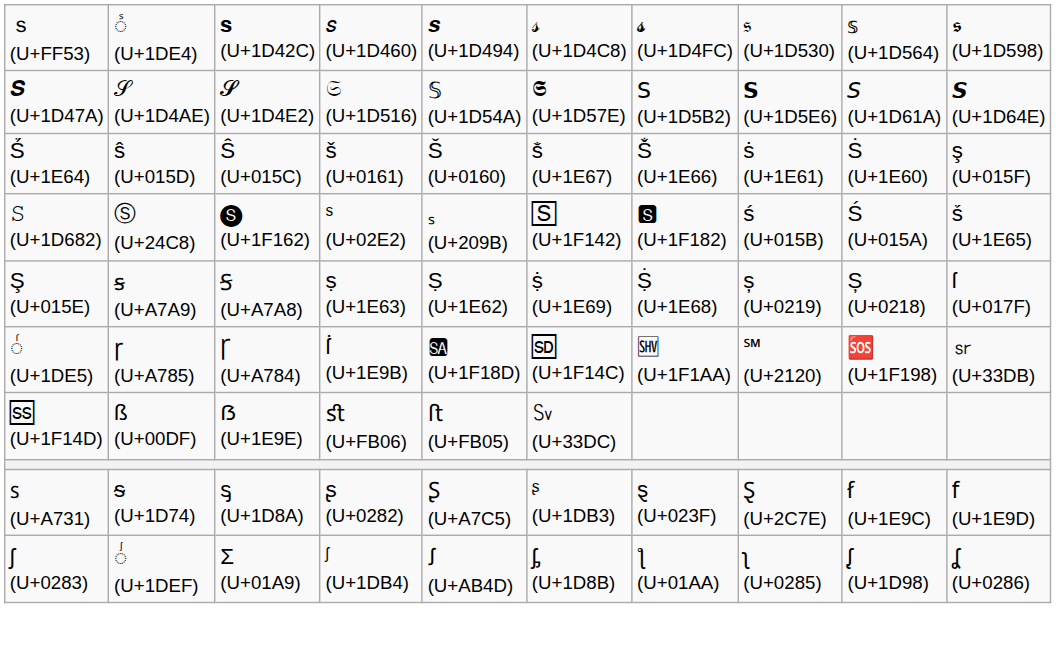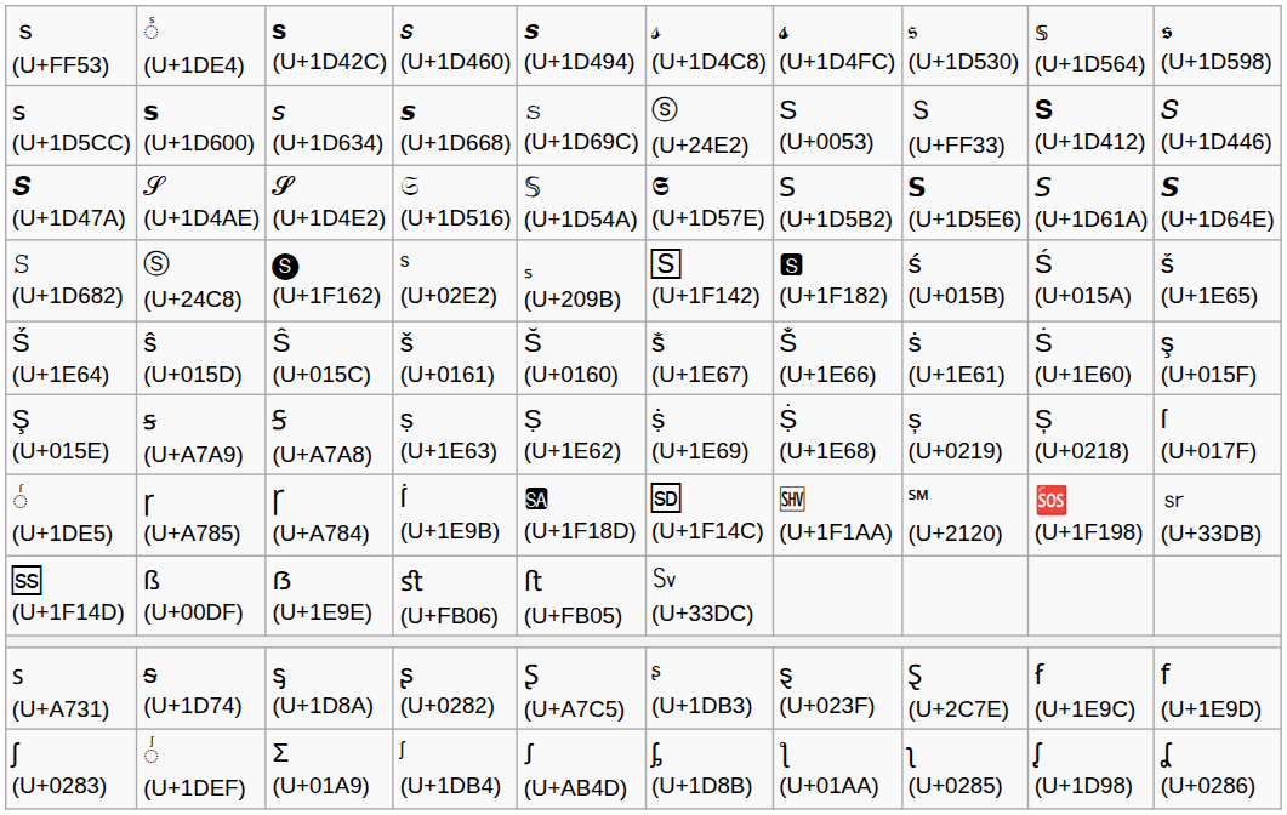 <table class="wikitable">
 <tr>
 <td>ｓ <br><small>(U+FF53)</small></td>
 <td>◌ᷤ <br><small>(U+1DE4)</small></td>
 <td>𝐬 <br><small>(U+1D42C)</small></td>
 <td>𝑠 <br><small>(U+1D460)</small></td>
 <td>𝒔 <br><small>(U+1D494)</small></td>
 <td>𝓈 <br><small>(U+1D4C8)</small></td>
 <td>𝓼 <br><small>(U+1D4FC)</small></td>
 <td>𝔰 <br><small>(U+1D530)</small></td>
 <td>𝕤 <br><small>(U+1D564)</small></td>
 <td>𝖘 <br><small>(U+1D598)</small></td>
 </tr>
 <tr>
+<td>𝗌 <br><small>(U+1D5CC)</small></td>
+<td>𝘀 <br><small>(U+1D600)</small></td>
+<td>𝘴 <br><small>(U+1D634)</small></td>
+<td>𝙨 <br><small>(U+1D668)</small></td>
+<td>𝚜 <br><small>(U+1D69C)</small></td>
+<td>ⓢ <br><small>(U+24E2)</small></td>
+<td>S <br><small>(U+0053)</small></td>
+<td>Ｓ <br><small>(U+FF33)</small></td>
+<td>𝐒 <br><small>(U+1D412)</small></td>
+<td>𝑆 <br><small>(U+1D446)</small></td>
+</tr>
+<tr>
 <td>𝑺 <br><small>(U+1D47A)</small></td>
 <td>𝒮 <br><small>(U+1D4AE)</small></td>
 <td>𝓢 <br><small>(U+1D4E2)</small></td>
 <td>𝔖 <br><small>(U+1D516)</small></td>
 <td>𝕊 <br><small>(U+1D54A)</small></td>
 <td>𝕾 <br><small>(U+1D57E)</small></td>
 <td>𝖲 <br><small>(U+1D5B2)</small></td>
 <td>𝗦 <br><small>(U+1D5E6)</small></td>
 <td>𝘚 <br><small>(U+1D61A)</small></td>
 <td>𝙎 <br><small>(U+1D64E)</small></td>
 </tr>
 <tr>
+<td>𝚂 <br><small>(U+1D682)</small></td>
+<td>Ⓢ <br><small>(U+24C8)</small></td>
+<td>🅢 <br><small>(U+1F162)</small></td>
+<td>ˢ <br><small>(U+02E2)</small></td>
+<td>ₛ <br><small>(U+209B)</small></td>
+<td>🅂 <br><small>(U+1F142)</small></td>
+<td>🆂 <br><small>(U+1F182)</small></td>
+<td>ś <br><small>(U+015B)</small></td>
+<td>Ś <br><small>(U+015A)</small></td>
+<td>ṥ <br><small>(U+1E65)</small></td>
+</tr>
+<tr>
 <td>Ṥ <br><small>(U+1E64)</small></td>
 <td>ŝ <br><small>(U+015D)</small></td>
 <td>Ŝ <br><small>(U+015C)</small></td>
 <td>š <br><small>(U+0161)</small></td>
 <td>Š <br><small>(U+0160)</small></td>
 <td>ṧ <br><small>(U+1E67)</small></td>
 <td>Ṧ <br><small>(U+1E66)</small></td>
 <td>ṡ <br><small>(U+1E61)</small></td>
 <td>Ṡ <br><small>(U+1E60)</small></td>
 <td>ş <br><small>(U+015F)</small></td>
-</tr>
-<tr>
-<td>𝚂 <br><small>(U+1D682)</small></td>
-<td>Ⓢ <br><small>(U+24C8)</small></td>
-<td>🅢 <br><small>(U+1F162)</small></td>
-<td>ˢ <br><small>(U+02E2)</small></td>
-<td>ₛ <br><small>(U+209B)</small></td>
-<td>🅂 <br><small>(U+1F142)</small></td>
-<td>🆂 <br><small>(U+1F182)</small></td>
-<td>ś <br><small>(U+015B)</small></td>
-<td>Ś <br><small>(U+015A)</small></td>
-<td>ṥ <br><small>(U+1E65)</small></td>
 </tr>
 <tr>
 <td>Ş <br><small>(U+015E)</small></td>
 <td>ꞩ <br><small>(U+A7A9)</small></td>
 <td>Ꞩ <br><small>(U+A7A8)</small></td>
 <td>ṣ <br><small>(U+1E63)</small></td>
 <td>Ṣ <br><small>(U+1E62)</small></td>
 <td>ṩ <br><small>(U+1E69)</small></td>
 <td>Ṩ <br><small>(U+1E68)</small></td>
 <td>ș <br><small>(U+0219)</small></td>
 <td>Ș <br><small>(U+0218)</small></td>
 <td>ſ <br><small>(U+017F)</small></td>
 </tr>
 <tr>
 <td>◌ᷥ <br><small>(U+1DE5)</small></td>
 <td>ꞅ <br><small>(U+A785)</small></td>
 <td>Ꞅ <br><small>(U+A784)</small></td>
 <td>ẛ <br><small>(U+1E9B)</small></td>
 <td>🆍 <br><small>(U+1F18D)</small></td>
 <td>🅌 <br><small>(U+1F14C)</small></td>
 <td>🆪 <br><small>(U+1F1AA)</small></td>
 <td>℠ <br><small>(U+2120)</small></td>
 <td>🆘 <br><small>(U+1F198)</small></td>
 <td>㏛ <br><small>(U+33DB)</small></td>
 </tr>
 <tr>
 <td>🅍 <br><small>(U+1F14D)</small></td>
 <td>ß <br><small>(U+00DF)</small></td>
 <td>ẞ <br><small>(U+1E9E)</small></td>
 <td>ﬆ <br><small>(U+FB06)</small></td>
 <td>ﬅ <br><small>(U+FB05)</small></td>
 <td>㏜ <br><small>(U+33DC)</small></td>
 <td></td>
 <td></td>
 <td></td>
 <td></td>
 </tr>
 <tr>
 <th colspan=10></th>
 </tr>
 <tr>
 <td>ꜱ <br><small>(U+A731)</small></td>
 <td>ᵴ <br><small>(U+1D74)</small></td>
 <td>ᶊ <br><small>(U+1D8A)</small></td>
 <td>ʂ <br><small>(U+0282)</small></td>
 <td>Ʂ <br><small>(U+A7C5)</small></td>
 <td>ᶳ <br><small>(U+1DB3)</small></td>
 <td>ȿ <br><small>(U+023F)</small></td>
 <td>Ȿ <br><small>(U+2C7E)</small></td>
 <td>ẜ <br><small>(U+1E9C)</small></td>
 <td>ẝ <br><small>(U+1E9D)</small></td>
 </tr>
 <tr>
 <td>ʃ <br><small>(U+0283)</small></td>
 <td>◌ᷯ <br><small>(U+1DEF)</small></td>
 <td>Ʃ <br><small>(U+01A9)</small></td>
 <td>ᶴ <br><small>(U+1DB4)</small></td>
 <td>ꭍ <br><small>(U+AB4D)</small></td>
 <td>ᶋ <br><small>(U+1D8B)</small></td>
 <td>ƪ <br><small>(U+01AA)</small></td>
 <td>ʅ <br><small>(U+0285)</small></td>
 <td>ᶘ <br><small>(U+1D98)</small></td>
 <td>ʆ <br><small>(U+0286)</small></td>
 </tr>
 </table>
